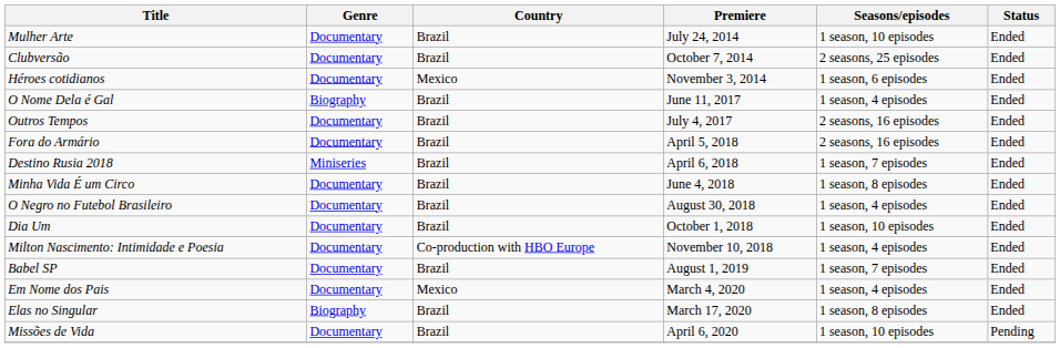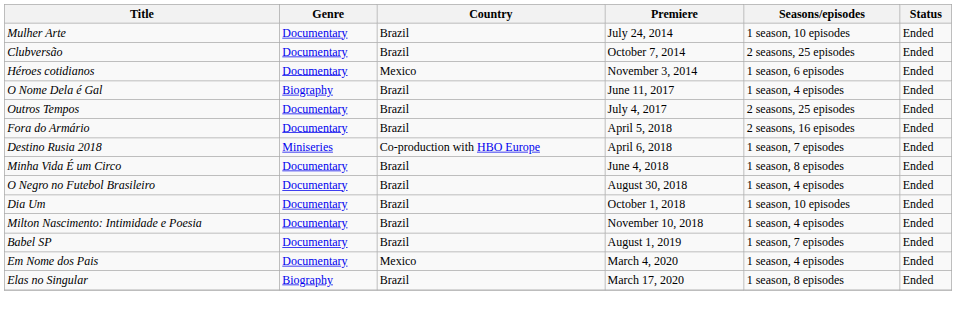 <table class="wikitable sortable" style="width:100%;">
 <tr>
 <th>Title</th>
 <th>Genre</th>
 <th>Country</th>
 <th>Premiere</th>
 <th>Seasons/episodes</th>
 <th>Status</th>
 </tr>
 <tr>
 <td><em>Mulher Arte</em></td>
 <td><a href='#'>Documentary</a></td>
 <td>Brazil</td>
 <td>July 24, 2014</td>
 <td>1 season, 10 episodes</td>
 <td>Ended</td>
 </tr>
 <tr>
 <td><em>Clubversão</em></td>
 <td><a href='#'>Documentary</a></td>
 <td>Brazil</td>
 <td>October 7, 2014</td>
 <td>2 seasons, 25 episodes</td>
 <td>Ended</td>
 </tr>
 <tr>
 <td><em>Héroes cotidianos </em></td>
 <td><a href='#'>Documentary</a></td>
 <td>Mexico</td>
 <td>November 3, 2014</td>
 <td>1 season, 6 episodes</td>
 <td>Ended</td>
 </tr>
 <tr>
 <td><em>O Nome Dela é Gal </em></td>
 <td><a href='#'>Biography</a></td>
 <td>Brazil</td>
 <td>June 11, 2017</td>
 <td>1 season, 4 episodes</td>
 <td>Ended</td>
 </tr>
 <tr>
 <td><em>Outros Tempos</em></td>
 <td><a href='#'>Documentary</a></td>
 <td>Brazil</td>
 <td>July 4, 2017</td>
-<td>2 seasons, 16 episodes</td>
+<td>2 seasons, 25 episodes</td>
 <td>Ended</td>
 </tr>
 <tr>
 <td><em>Fora do Armário</em></td>
 <td><a href='#'>Documentary</a></td>
 <td>Brazil</td>
 <td>April 5, 2018</td>
 <td>2 seasons, 16 episodes</td>
 <td>Ended</td>
 </tr>
 <tr>
 <td><em>Destino Rusia 2018</em></td>
 <td><a href='#'>Miniseries</a></td>
-<td>Brazil</td>
+<td>Co-production with <a href='#'>HBO Europe</a></td>
 <td>April 6, 2018</td>
 <td>1 season, 7 episodes</td>
 <td>Ended</td>
 </tr>
 <tr>
 <td><em>Minha Vida É um Circo</em></td>
 <td><a href='#'>Documentary</a></td>
 <td>Brazil</td>
 <td>June 4, 2018</td>
 <td>1 season, 8 episodes</td>
 <td>Ended</td>
 </tr>
 <tr>
 <td><em>O Negro no Futebol Brasileiro</em></td>
 <td><a href='#'>Documentary</a></td>
 <td>Brazil</td>
 <td>August 30, 2018</td>
 <td>1 season, 4 episodes</td>
 <td>Ended</td>
 </tr>
 <tr>
 <td><em>Dia Um</em></td>
 <td><a href='#'>Documentary</a></td>
 <td>Brazil</td>
 <td>October 1, 2018</td>
 <td>1 season, 10 episodes</td>
 <td>Ended</td>
 </tr>
 <tr>
 <td><em>Milton Nascimento: Intimidade e Poesia</em></td>
 <td><a href='#'>Documentary</a></td>
-<td>Co-production with <a href='#'>HBO Europe</a></td>
+<td>Brazil</td>
 <td>November 10, 2018</td>
 <td>1 season, 4 episodes</td>
 <td>Ended</td>
 </tr>
 <tr>
 <td><em>Babel SP</em></td>
 <td><a href='#'>Documentary</a></td>
 <td>Brazil</td>
 <td>August 1, 2019</td>
 <td>1 season, 7 episodes</td>
 <td>Ended</td>
 </tr>
 <tr>
 <td><em>Em Nome dos Pais</em></td>
 <td><a href='#'>Documentary</a></td>
 <td>Mexico</td>
 <td>March 4, 2020</td>
 <td>1 season, 4 episodes</td>
 <td>Ended</td>
 </tr>
 <tr>
 <td><em>Elas no Singular</em></td>
 <td><a href='#'>Biography</a></td>
 <td>Brazil</td>
 <td>March 17, 2020</td>
 <td>1 season, 8 episodes</td>
 <td>Ended</td>
 </tr>
 <tr>
-<td><em>Missões de Vida</em></td>
-<td><a href='#'>Documentary</a></td>
-<td>Brazil</td>
-<td>April 6, 2020</td>
-<td>1 season, 10 episodes</td>
-<td>Pending</td>
-</tr>
-<tr>
 </tr>
 </table>
